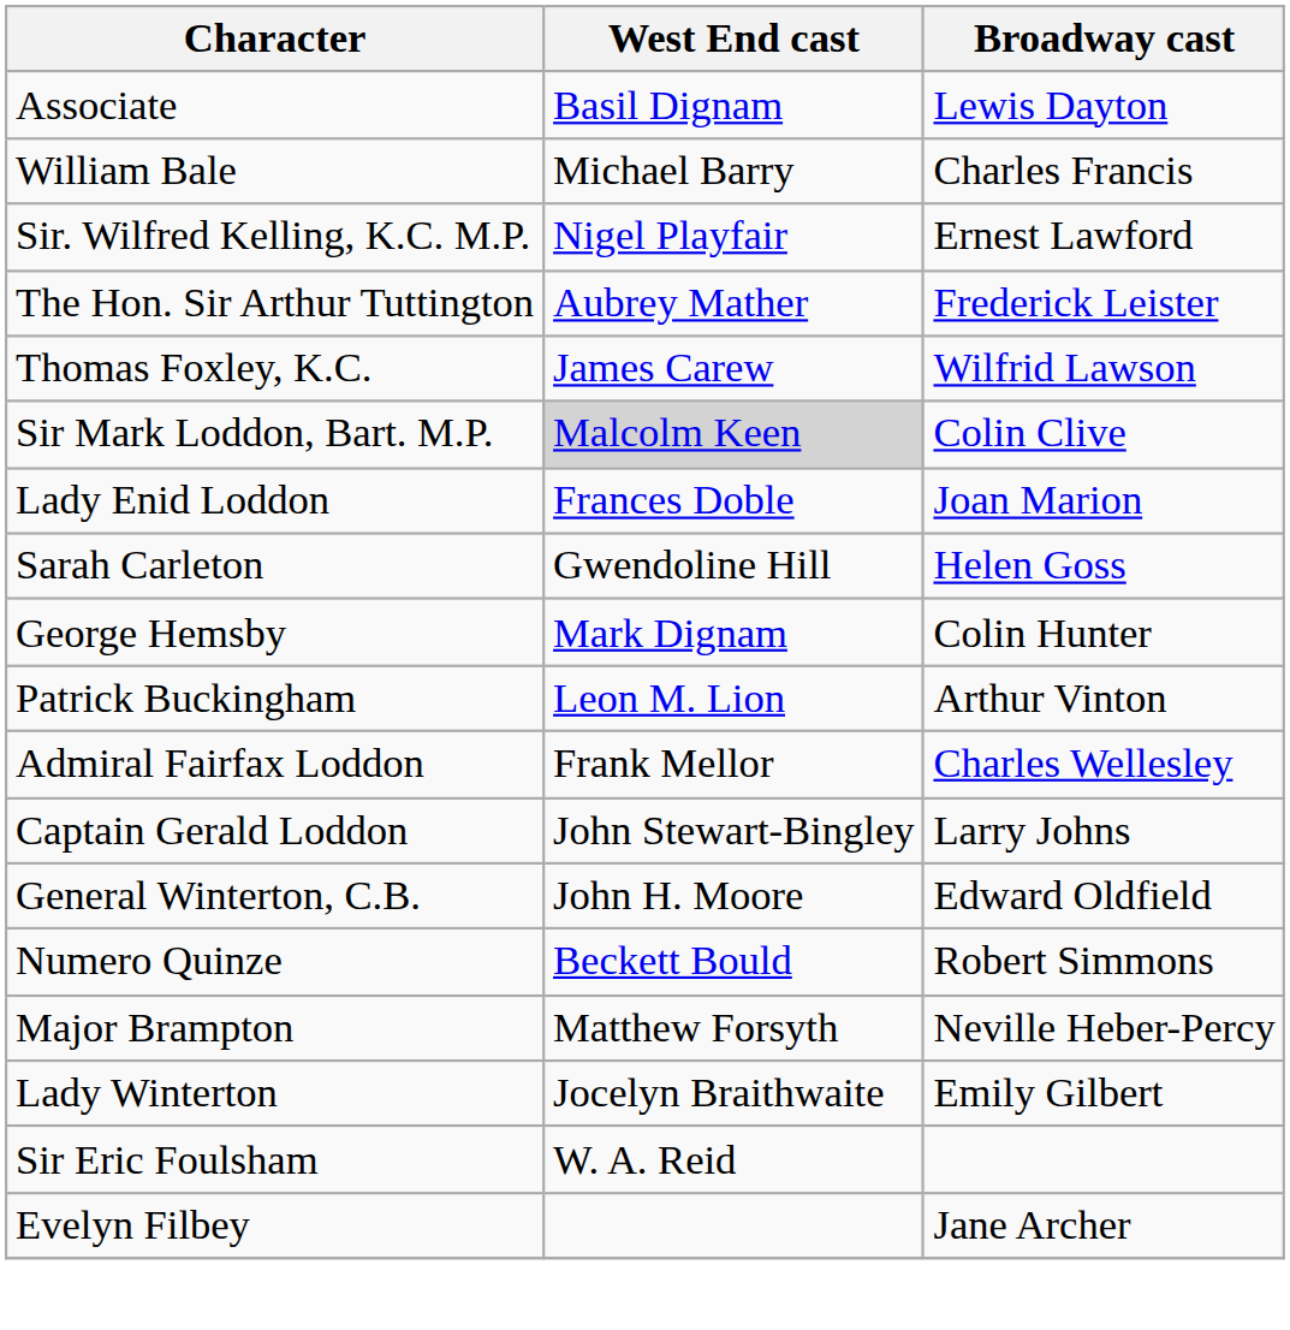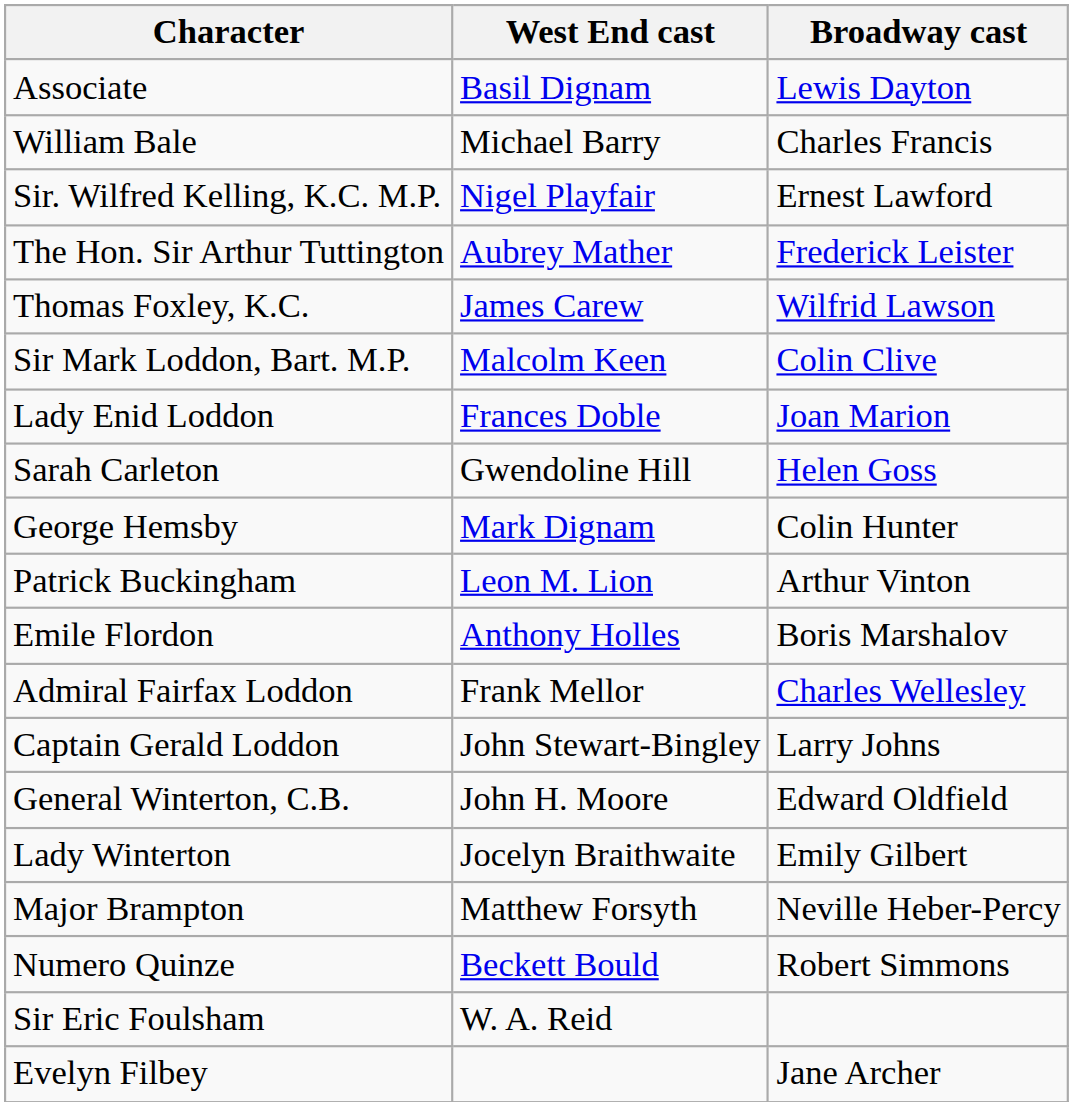 <table class="wikitable">
 <tr>
 <th scope="col">Character</th>
 <th scope="col">West End cast</th>
 <th scope="col">Broadway cast</th>
 </tr>
 <tr>
 <td>Associate</td>
 <td><a href='#'>Basil Dignam</a></td>
 <td><a href='#'>Lewis Dayton</a></td>
 </tr>
 <tr>
 <td>William Bale</td>
 <td>Michael Barry</td>
 <td>Charles Francis</td>
 </tr>
 <tr>
 <td>Sir. Wilfred Kelling, K.C. M.P.</td>
 <td><a href='#'>Nigel Playfair</a></td>
 <td>Ernest Lawford</td>
 </tr>
 <tr>
 <td>The Hon. Sir Arthur Tuttington</td>
 <td><a href='#'>Aubrey Mather</a></td>
 <td><a href='#'>Frederick Leister</a></td>
 </tr>
 <tr>
 <td>Thomas Foxley, K.C.</td>
 <td><a href='#'>James Carew</a></td>
 <td><a href='#'>Wilfrid Lawson</a></td>
 </tr>
 <tr>
 <td>Sir Mark Loddon, Bart. M.P.</td>
-<td style="background: lightgrey;"><a href='#'>Malcolm Keen</a></td>
+<td><a href='#'>Malcolm Keen</a></td>
 <td><a href='#'>Colin Clive</a></td>
 </tr>
 <tr>
 <td>Lady Enid Loddon</td>
 <td><a href='#'>Frances Doble</a></td>
 <td><a href='#'>Joan Marion</a></td>
 </tr>
 <tr>
 <td>Sarah Carleton</td>
 <td>Gwendoline Hill</td>
 <td><a href='#'>Helen Goss</a></td>
 </tr>
 <tr>
 <td>George Hemsby</td>
 <td><a href='#'>Mark Dignam</a></td>
 <td>Colin Hunter</td>
 </tr>
 <tr>
 <td>Patrick Buckingham</td>
 <td><a href='#'>Leon M. Lion</a></td>
 <td>Arthur Vinton</td>
 </tr>
 <tr>
+<td>Emile Flordon</td>
+<td><a href='#'>Anthony Holles</a></td>
+<td>Boris Marshalov</td>
+</tr>
+<tr>
 <td>Admiral Fairfax Loddon</td>
 <td>Frank Mellor</td>
 <td><a href='#'>Charles Wellesley</a></td>
 </tr>
 <tr>
 <td>Captain Gerald Loddon</td>
 <td>John Stewart-Bingley</td>
 <td>Larry Johns</td>
 </tr>
 <tr>
 <td>General Winterton, C.B.</td>
 <td>John H. Moore</td>
 <td>Edward Oldfield</td>
 </tr>
 <tr>
-<td>Numero Quinze</td>
-<td><a href='#'>Beckett Bould</a></td>
-<td>Robert Simmons</td>
+<td>Lady Winterton</td>
+<td>Jocelyn Braithwaite</td>
+<td>Emily Gilbert</td>
 </tr>
 <tr>
 <td>Major Brampton</td>
 <td>Matthew Forsyth</td>
 <td>Neville Heber-Percy</td>
 </tr>
 <tr>
-<td>Lady Winterton</td>
-<td>Jocelyn Braithwaite</td>
-<td>Emily Gilbert</td>
+<td>Numero Quinze</td>
+<td><a href='#'>Beckett Bould</a></td>
+<td>Robert Simmons</td>
 </tr>
 <tr>
 <td>Sir Eric Foulsham</td>
 <td>W. A. Reid</td>
 <td></td>
 </tr>
 <tr>
 <td>Evelyn Filbey</td>
 <td></td>
 <td>Jane Archer</td>
 </tr>
 <tr>
 </tr>
 </table>
